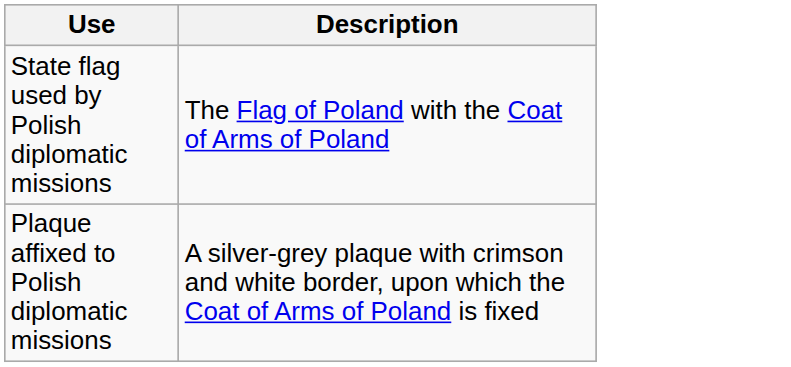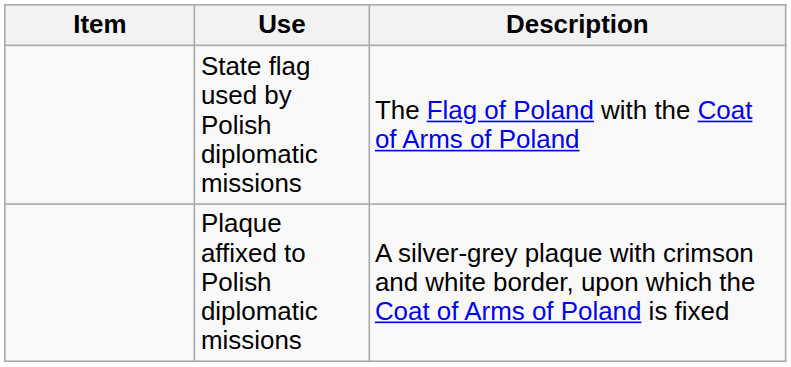 <table class="wikitable">
 <tr>
+<th width="110">Item</th>
 <th width="100">Use</th>
 <th width="250">Description</th>
 </tr>
 <tr>
+<td></td>
 <td>State flag used by Polish diplomatic missions</td>
 <td>The <a href='#'>Flag of Poland</a> with the <a href='#'>Coat of Arms of Poland</a></td>
 </tr>
 <tr>
+<td></td>
 <td>Plaque affixed to Polish diplomatic missions</td>
 <td>A silver-grey plaque with crimson and white border, upon which the <a href='#'>Coat of Arms of Poland</a> is fixed</td>
 </tr>
 </table>
